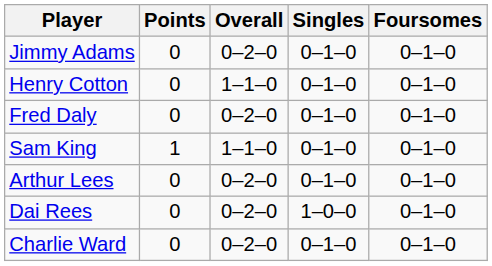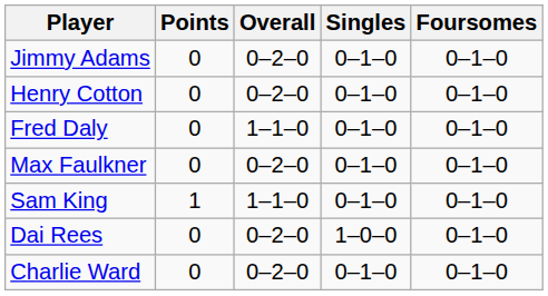 <table class="wikitable sortable" style="text-align:center">
 <tr>
 <th>Player</th>
 <th>Points</th>
 <th>Overall</th>
 <th>Singles</th>
 <th>Foursomes</th>
 </tr>
 <tr>
 <td align=left><a href='#'>Jimmy Adams</a></td>
 <td>0</td>
 <td>0–2–0</td>
 <td>0–1–0</td>
 <td>0–1–0</td>
 </tr>
 <tr>
 <td align=left><a href='#'>Henry Cotton</a></td>
 <td>0</td>
+<td>0–2–0</td>
+<td>0–1–0</td>
+<td>0–1–0</td>
+</tr>
+<tr>
+<td align=left><a href='#'>Fred Daly</a></td>
+<td>0</td>
 <td>1–1–0</td>
 <td>0–1–0</td>
 <td>0–1–0</td>
 </tr>
 <tr>
-<td align=left><a href='#'>Fred Daly</a></td>
+<td align=left><a href='#'>Max Faulkner</a></td>
 <td>0</td>
 <td>0–2–0</td>
 <td>0–1–0</td>
 <td>0–1–0</td>
 </tr>
 <tr>
 <td align=left><a href='#'>Sam King</a></td>
 <td>1</td>
 <td>1–1–0</td>
-<td>0–1–0</td>
-<td>0–1–0</td>
-</tr>
-<tr>
-<td align=left><a href='#'>Arthur Lees</a></td>
-<td>0</td>
-<td>0–2–0</td>
 <td>0–1–0</td>
 <td>0–1–0</td>
 </tr>
 <tr>
 <td align=left><a href='#'>Dai Rees</a></td>
 <td>0</td>
 <td>0–2–0</td>
 <td>1–0–0</td>
 <td>0–1–0</td>
 </tr>
 <tr>
 <td align=left><a href='#'>Charlie Ward</a></td>
 <td>0</td>
 <td>0–2–0</td>
 <td>0–1–0</td>
 <td>0–1–0</td>
 </tr>
 </table>
